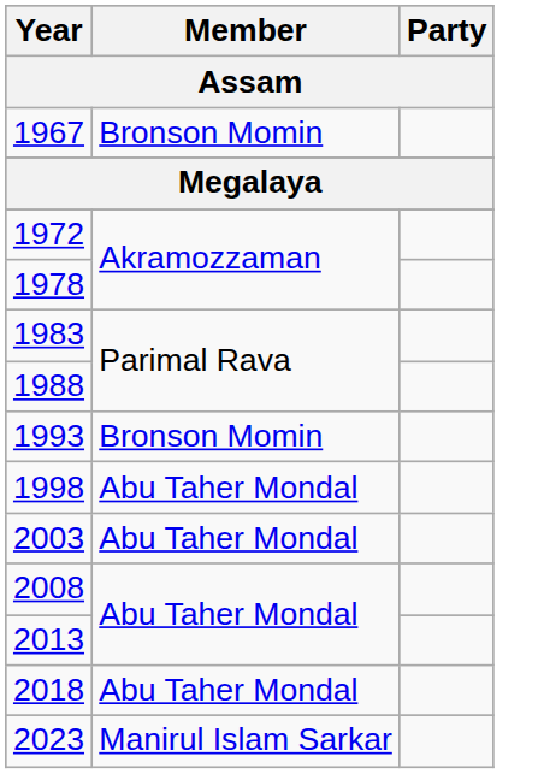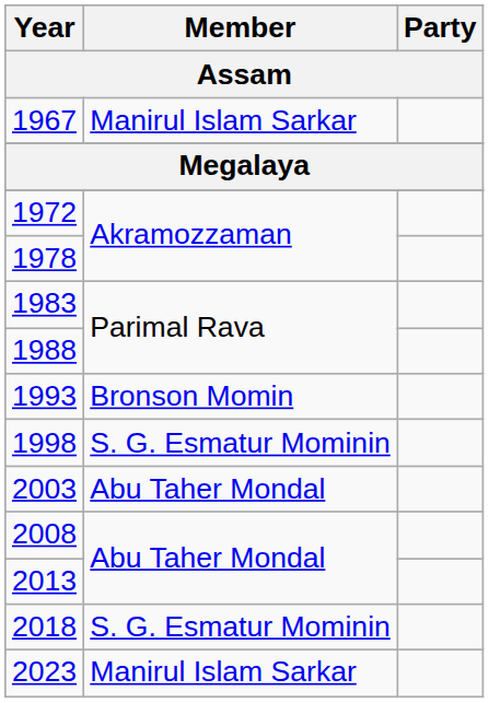 <table class="wikitable sortable">
 <tr>
 <th>Year</th>
 <th>Member</th>
 <th colspan="2">Party</th>
 </tr>
 <tr>
 <th colspan=4>Assam</th>
 </tr>
 <tr>
 <td><a href='#'>1967</a></td>
-<td><a href='#'>Bronson Momin</a></td>
+<td><a href='#'>Manirul Islam Sarkar</a></td>
 <td></td>
 </tr>
 <tr>
 </tr>
 <tr>
 <th colspan=4>Megalaya</th>
 </tr>
 <tr>
 </tr>
 <tr>
 <td><a href='#'>1972</a></td>
 <td rowspan=2><a href='#'>Akramozzaman</a></td>
 <td></td>
 </tr>
 <tr>
 <td><a href='#'>1978</a></td>
 </tr>
 <tr>
 <td><a href='#'>1983</a></td>
 <td rowspan=2>Parimal Rava</td>
 <td></td>
 </tr>
 <tr>
 <td><a href='#'>1988</a></td>
 <td></td>
 </tr>
 <tr>
 <td><a href='#'>1993</a></td>
 <td><a href='#'>Bronson Momin</a></td>
 <td></td>
 </tr>
 <tr>
 <td><a href='#'>1998</a></td>
-<td><a href='#'>Abu Taher Mondal</a></td>
+<td><a href='#'>S. G. Esmatur Mominin</a></td>
 </tr>
 <tr>
 <td><a href='#'>2003</a></td>
 <td><a href='#'>Abu Taher Mondal</a></td>
 <td></td>
 </tr>
 <tr>
 <td><a href='#'>2008</a></td>
 <td rowspan=2><a href='#'>Abu Taher Mondal</a></td>
 <td></td>
 </tr>
 <tr>
 <td><a href='#'>2013</a></td>
 <td></td>
 </tr>
 <tr>
 <td><a href='#'>2018</a></td>
-<td><a href='#'>Abu Taher Mondal</a></td>
+<td><a href='#'>S. G. Esmatur Mominin</a></td>
 <td></td>
 </tr>
 <tr>
 <td><a href='#'>2023</a></td>
 <td><a href='#'>Manirul Islam Sarkar</a></td>
 </tr>
 </table>
